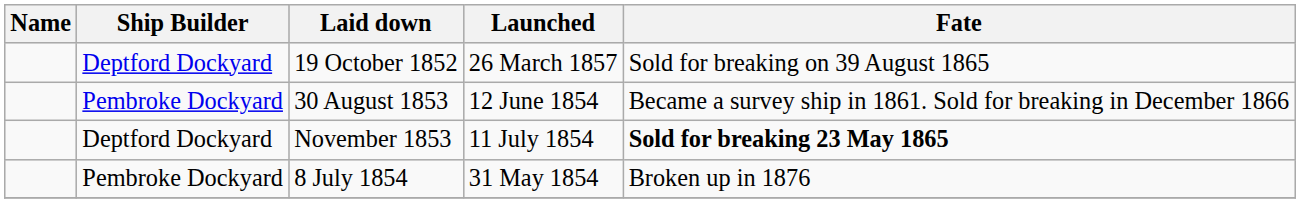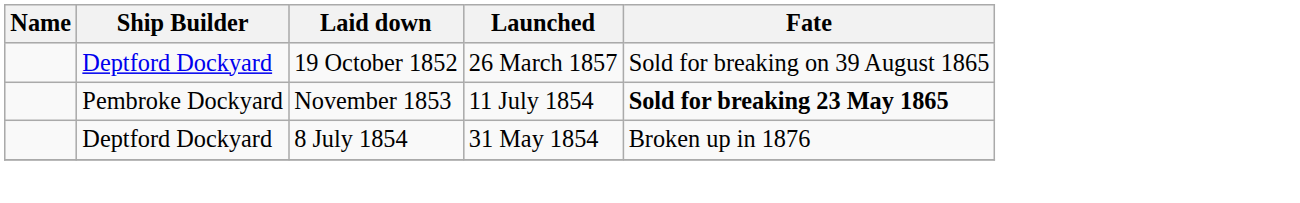 <table class="wikitable" style="text-align:left">
 <tr>
 <th>Name</th>
 <th>Ship Builder</th>
 <th>Laid down</th>
 <th>Launched</th>
 <th>Fate</th>
 </tr>
 <tr>
 <td></td>
 <td><a href='#'>Deptford Dockyard</a></td>
 <td>19 October 1852</td>
 <td>26 March 1857</td>
 <td>Sold for breaking on 39 August 1865</td>
 </tr>
 <tr>
 <td></td>
-<td><a href='#'>Pembroke Dockyard</a></td>
-<td>30 August 1853</td>
-<td>12 June 1854</td>
-<td>Became a survey ship in 1861. Sold for breaking in December 1866</td>
-</tr>
-<tr>
-<td></td>
-<td>Deptford Dockyard</td>
+<td>Pembroke Dockyard</td>
 <td>November 1853</td>
 <td>11 July 1854</td>
 <td><strong>Sold for breaking 23 May 1865</strong></td>
 </tr>
 <tr>
 <td></td>
-<td>Pembroke Dockyard</td>
+<td>Deptford Dockyard</td>
 <td>8 July 1854</td>
 <td>31 May 1854</td>
 <td>Broken up in 1876</td>
 </tr>
 <tr>
 </tr>
 </table>
